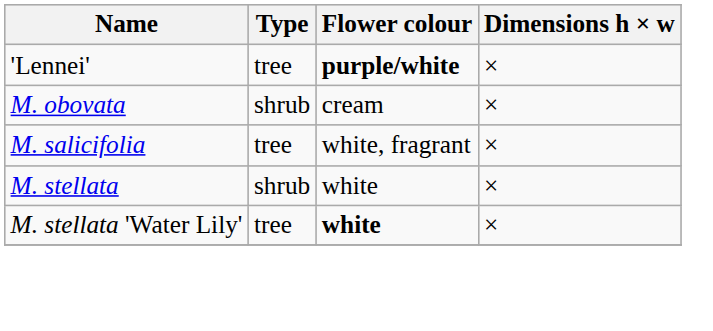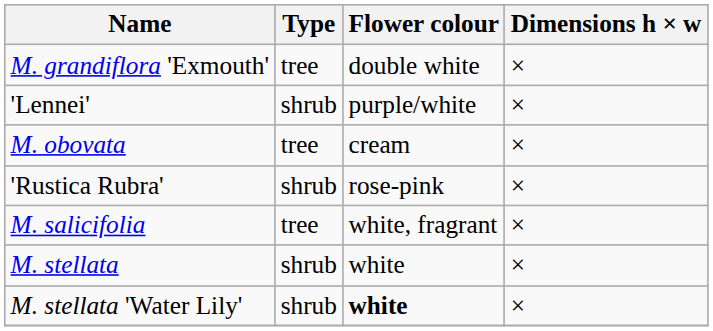 <table class="wikitable sortable">
 <tr>
 <th>Name</th>
 <th>Type</th>
 <th>Flower colour</th>
 <th>Dimensions h × w</th>
 </tr>
 <tr>
+<td><em><a href='#'>M. grandiflora</a></em> 'Exmouth' </td>
+<td>tree </td>
+<td>double white</td>
+<td> × </td>
+</tr>
+<tr>
 <td>'Lennei'</td>
-<td>tree</td>
-<td><strong>purple/white</strong></td>
+<td>shrub </td>
+<td>purple/white</td>
 <td> × </td>
 </tr>
 <tr>
 <td><em><a href='#'>M. obovata</a></em></td>
+<td>tree</td>
+<td>cream</td>
+<td> × </td>
+</tr>
+<tr>
+<td>'Rustica Rubra'</td>
 <td>shrub </td>
-<td>cream</td>
+<td>rose-pink</td>
 <td> × </td>
 </tr>
 <tr>
 <td><em><a href='#'>M. salicifolia</a></em></td>
 <td>tree</td>
 <td>white, fragrant</td>
 <td> × </td>
 </tr>
 <tr>
 <td><em><a href='#'>M. stellata</a></em></td>
 <td>shrub</td>
 <td>white</td>
 <td> × </td>
 </tr>
 <tr>
 <td><em>M. stellata</em> 'Water Lily'</td>
-<td>tree</td>
+<td>shrub</td>
 <td><strong>white</strong></td>
 <td> × </td>
 </tr>
 <tr>
 </tr>
 </table>
